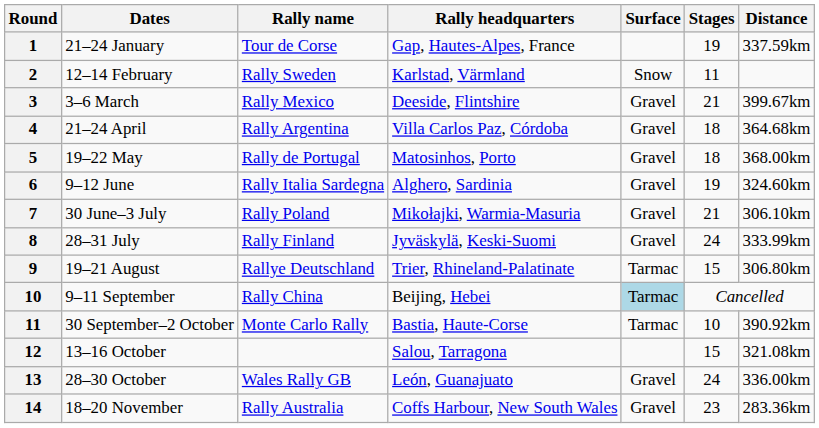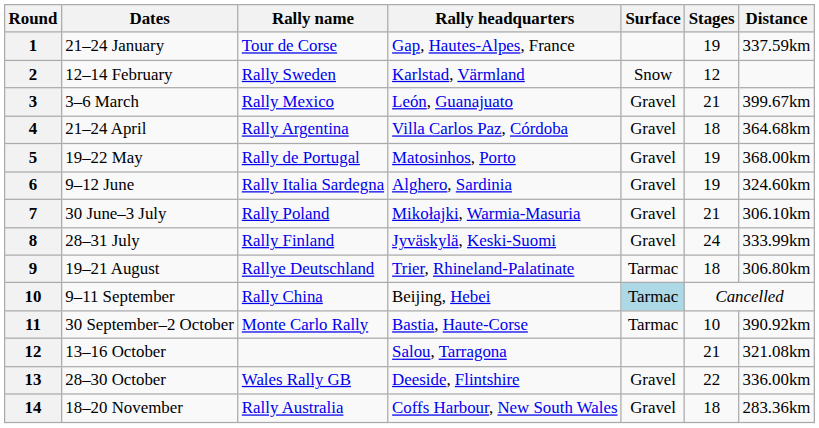 <table class="wikitable" style="font-size: 85%;">
 <tr>
 <th>Round</th>
 <th>Dates</th>
 <th>Rally name</th>
 <th>Rally headquarters</th>
 <th>Surface</th>
 <th>Stages</th>
 <th>Distance</th>
 </tr>
 <tr>
 <th>1</th>
 <td>21–24 January</td>
 <td> <a href='#'>Tour de Corse</a></td>
 <td><a href='#'>Gap</a>, <a href='#'>Hautes-Alpes</a>, France</td>
 <td align="center"></td>
 <td align="center">19</td>
 <td align="center">337.59km</td>
 </tr>
 <tr>
 <th>2</th>
 <td>12–14 February</td>
 <td> <a href='#'>Rally Sweden</a></td>
 <td><a href='#'>Karlstad</a>, <a href='#'>Värmland</a></td>
 <td align="center">Snow</td>
-<td align="center">11</td>
+<td align="center">12</td>
 <td align="center"></td>
 </tr>
 <tr>
 <th>3</th>
 <td>3–6 March</td>
 <td> <a href='#'>Rally Mexico</a></td>
-<td><a href='#'>Deeside</a>, <a href='#'>Flintshire</a></td>
+<td><a href='#'>León</a>, <a href='#'>Guanajuato</a></td>
 <td align="center">Gravel</td>
 <td align="center">21</td>
 <td align="center">399.67km</td>
 </tr>
 <tr>
 <th>4</th>
 <td>21–24 April</td>
 <td> <a href='#'>Rally Argentina</a></td>
 <td><a href='#'>Villa Carlos Paz</a>, <a href='#'>Córdoba</a></td>
 <td align="center">Gravel</td>
 <td align="center">18</td>
 <td align="center">364.68km</td>
 </tr>
 <tr>
 <th>5</th>
 <td>19–22 May</td>
 <td> <a href='#'>Rally de Portugal</a></td>
 <td><a href='#'>Matosinhos</a>, <a href='#'>Porto</a></td>
 <td align="center">Gravel</td>
-<td align="center">18</td>
+<td align="center">19</td>
 <td align="center">368.00km</td>
 </tr>
 <tr>
 <th>6</th>
 <td>9–12 June</td>
 <td nowrap> <a href='#'>Rally Italia Sardegna</a></td>
 <td><a href='#'>Alghero</a>, <a href='#'>Sardinia</a></td>
 <td align="center">Gravel</td>
 <td align="center">19</td>
 <td align="center">324.60km</td>
 </tr>
 <tr>
 <th>7</th>
 <td>30 June–3 July</td>
 <td> <a href='#'>Rally Poland</a></td>
 <td><a href='#'>Mikołajki</a>, <a href='#'>Warmia-Masuria</a></td>
 <td align="center">Gravel</td>
 <td align="center">21</td>
 <td align="center">306.10km</td>
 </tr>
 <tr>
 <th>8</th>
 <td>28–31 July</td>
 <td> <a href='#'>Rally Finland</a></td>
 <td><a href='#'>Jyväskylä</a>, <a href='#'>Keski-Suomi</a></td>
 <td align="center">Gravel</td>
 <td align="center">24</td>
 <td align="center">333.99km</td>
 </tr>
 <tr>
 <th>9</th>
 <td>19–21 August</td>
 <td> <a href='#'>Rallye Deutschland</a></td>
 <td><a href='#'>Trier</a>, <a href='#'>Rhineland-Palatinate</a></td>
 <td align="center">Tarmac</td>
-<td align="center">15</td>
+<td align="center">18</td>
 <td align="center">306.80km</td>
 </tr>
 <tr>
 <th>10</th>
 <td>9–11 September</td>
 <td> <a href='#'>Rally China</a></td>
 <td>Beijing, <a href='#'>Hebei</a></td>
 <td align="center" style="background: lightblue;">Tarmac</td>
 <td align="center" colspan=2><em>Cancelled</em></td>
 </tr>
 <tr>
 <th>11</th>
 <td nowrap>30 September–2 October</td>
 <td> <a href='#'>Monte Carlo Rally</a></td>
 <td><a href='#'>Bastia</a>, <a href='#'>Haute-Corse</a></td>
 <td align="center">Tarmac</td>
 <td align="center">10</td>
 <td align="center">390.92km</td>
 </tr>
 <tr>
 <th>12</th>
 <td>13–16 October</td>
 <td style="padding-right:24px"></td>
 <td><a href='#'>Salou</a>, <a href='#'>Tarragona</a></td>
 <td align="center"></td>
-<td align="center">15</td>
+<td align="center">21</td>
 <td align="center">321.08km</td>
 </tr>
 <tr>
 <th>13</th>
 <td>28–30 October</td>
 <td> <a href='#'>Wales Rally GB</a></td>
-<td><a href='#'>León</a>, <a href='#'>Guanajuato</a></td>
+<td><a href='#'>Deeside</a>, <a href='#'>Flintshire</a></td>
 <td align="center">Gravel</td>
-<td align="center">24</td>
+<td align="center">22</td>
 <td align="center">336.00km</td>
 </tr>
 <tr>
 <th>14</th>
 <td>18–20 November</td>
 <td> <a href='#'>Rally Australia</a></td>
 <td nowrap><a href='#'>Coffs Harbour</a>, <a href='#'>New South Wales</a></td>
 <td align="center">Gravel</td>
-<td align="center">23</td>
+<td align="center">18</td>
 <td align="center">283.36km</td>
 </tr>
 </table>
